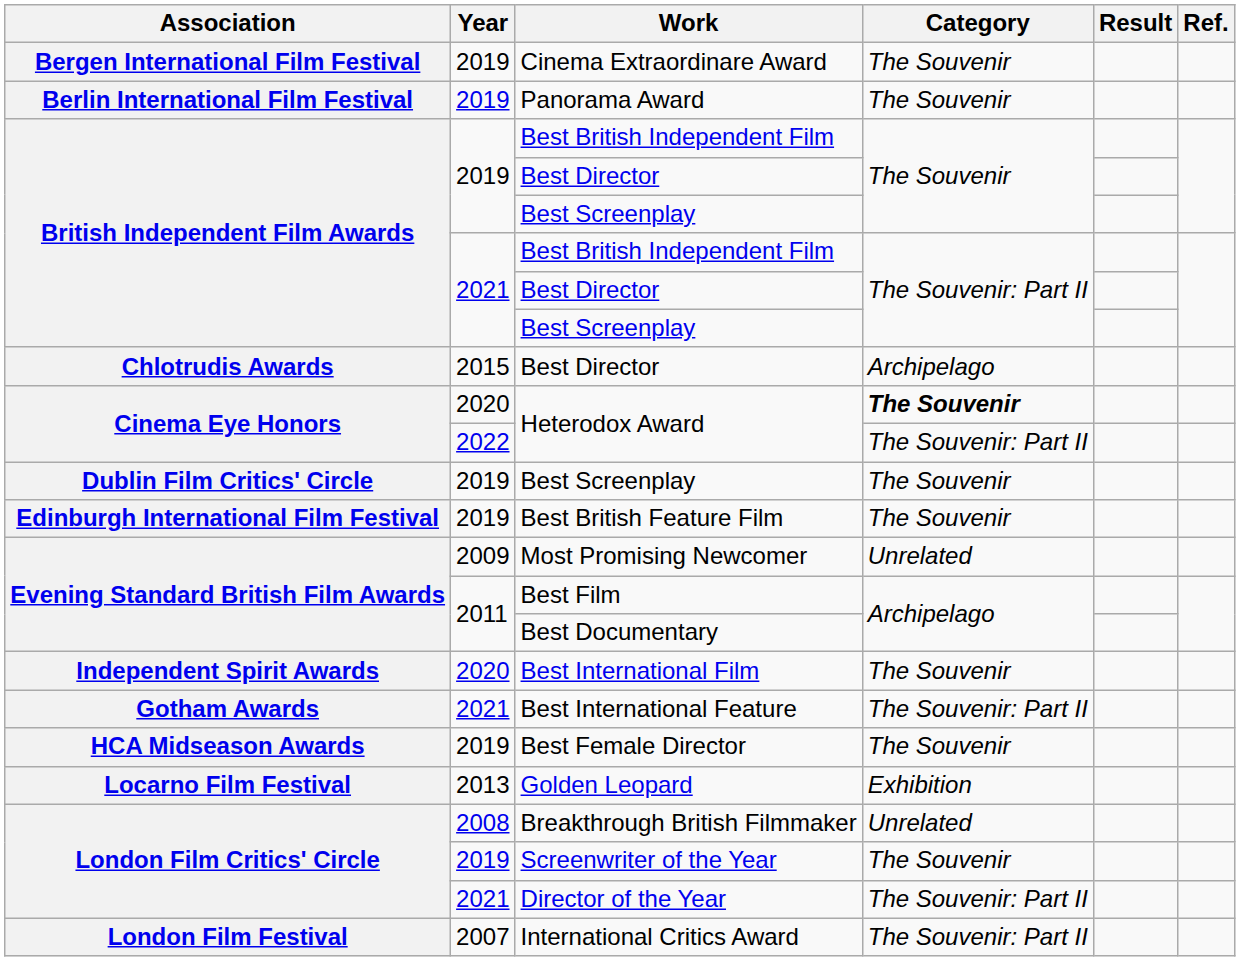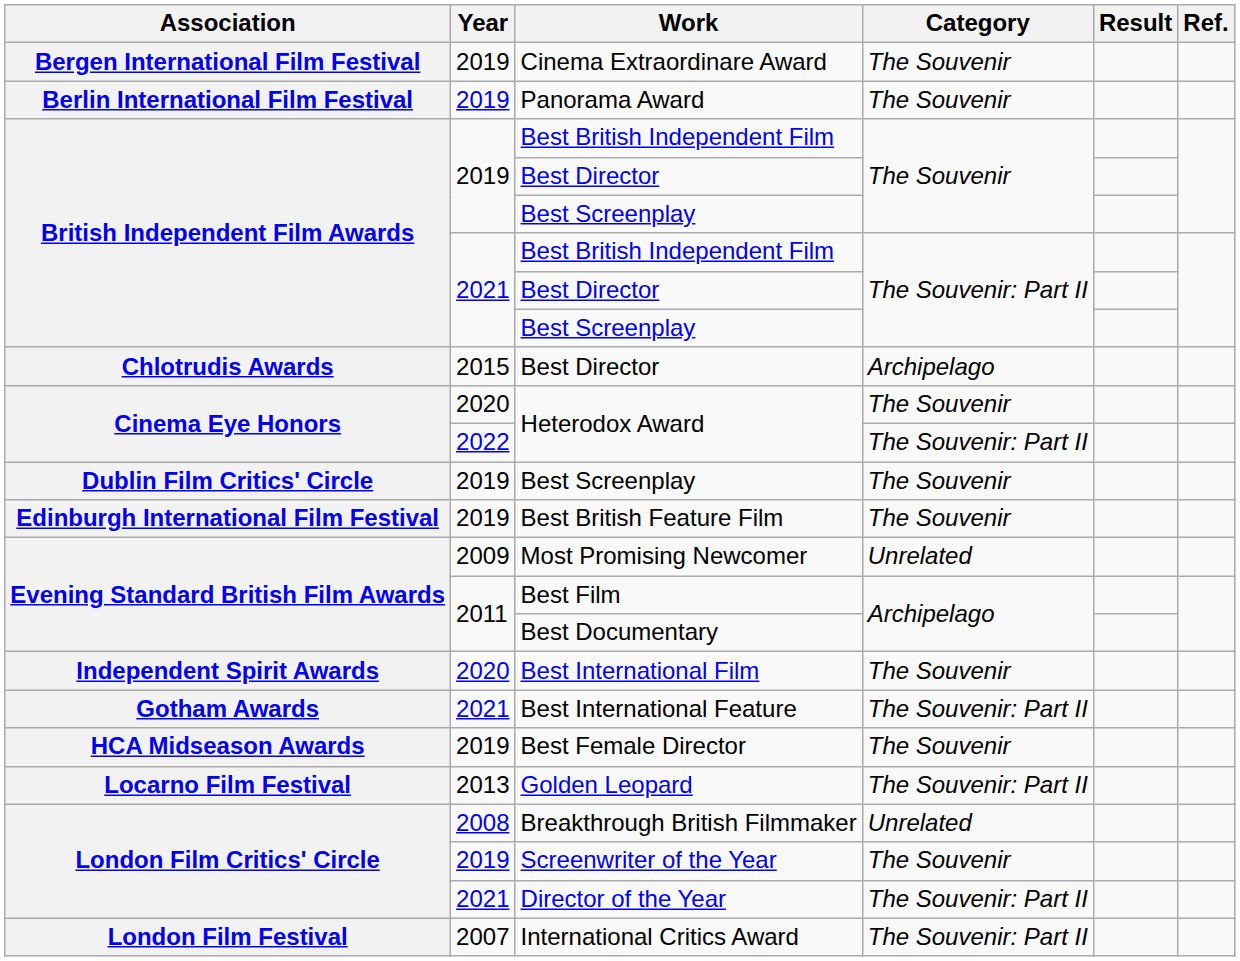 <table class="wikitable">
 <tr>
 <th>Association</th>
 <th>Year</th>
 <th>Work</th>
 <th>Category</th>
 <th>Result</th>
 <th>Ref.</th>
 </tr>
 <tr>
 <th scope="row" rowspan="1"><a href='#'>Bergen International Film Festival</a></th>
 <td rowspan="1">2019</td>
 <td>Cinema Extraordinare Award</td>
 <td rowspan="1"><em>The Souvenir</em></td>
 <td></td>
 <td rowspan="1"></td>
 </tr>
 <tr>
 <th scope="row" rowspan="1"><a href='#'>Berlin International Film Festival</a></th>
 <td rowspan="1"><a href='#'>2019</a></td>
 <td>Panorama Award</td>
 <td rowspan="1"><em>The Souvenir</em></td>
 <td></td>
 <td rowspan="1"></td>
 </tr>
 <tr>
 <th scope="row" rowspan="6"><a href='#'>British Independent Film Awards</a></th>
 <td rowspan="3">2019</td>
 <td><a href='#'>Best British Independent Film</a></td>
 <td rowspan="3"><em>The Souvenir</em></td>
 <td></td>
 <td rowspan="3"></td>
 </tr>
 <tr>
 <td><a href='#'>Best Director</a></td>
 <td></td>
 </tr>
 <tr>
 <td><a href='#'>Best Screenplay</a></td>
 <td></td>
 </tr>
 <tr>
 <td rowspan="3"><a href='#'>2021</a></td>
 <td><a href='#'>Best British Independent Film</a></td>
 <td rowspan="3"><em>The Souvenir: Part II</em></td>
 <td></td>
 <td rowspan="3"></td>
 </tr>
 <tr>
 <td><a href='#'>Best Director</a></td>
 <td></td>
 </tr>
 <tr>
 <td><a href='#'>Best Screenplay</a></td>
 <td></td>
 </tr>
 <tr>
 <th scope="row" rowspan="1"><a href='#'>Chlotrudis Awards</a></th>
 <td rowspan="1">2015</td>
 <td>Best Director</td>
 <td rowspan="1"><em>Archipelago</em></td>
 <td></td>
 <td rowspan="1"></td>
 </tr>
 <tr>
 <th scope="row" rowspan="2"><a href='#'>Cinema Eye Honors</a></th>
 <td rowspan="1">2020</td>
 <td rowspan="2">Heterodox Award</td>
-<td rowspan="1"><strong><em>The Souvenir</em></strong></td>
+<td rowspan="1"><em>The Souvenir</em></td>
 <td></td>
 <td rowspan="1"></td>
 </tr>
 <tr>
 <td rowspan="1"><a href='#'>2022</a></td>
 <td rowspan="1"><em>The Souvenir: Part II</em></td>
 <td></td>
 <td rowspan="1"></td>
 </tr>
 <tr>
 <th scope="row" rowspan="1"><a href='#'>Dublin Film Critics' Circle</a></th>
 <td rowspan="1">2019</td>
 <td>Best Screenplay</td>
 <td rowspan="1"><em>The Souvenir</em></td>
 <td></td>
 <td rowspan="1"></td>
 </tr>
 <tr>
 <th scope="row" rowspan="1"><a href='#'>Edinburgh International Film Festival</a></th>
 <td rowspan="1">2019</td>
 <td>Best British Feature Film</td>
 <td rowspan="1"><em>The Souvenir</em></td>
 <td></td>
 <td rowspan="1"></td>
 </tr>
 <tr>
 <th scope="row" rowspan="3"><a href='#'>Evening Standard British Film Awards</a></th>
 <td rowspan="1">2009</td>
 <td>Most Promising Newcomer</td>
 <td rowspan="1"><em>Unrelated</em></td>
 <td></td>
 <td rowspan="1"></td>
 </tr>
 <tr>
 <td rowspan="2">2011</td>
 <td>Best Film</td>
 <td rowspan="2"><em>Archipelago</em></td>
 <td></td>
 <td rowspan="2"></td>
 </tr>
 <tr>
 <td>Best Documentary</td>
 <td></td>
 </tr>
 <tr>
 <th scope="row" rowspan="1"><a href='#'>Independent Spirit Awards</a></th>
 <td rowspan="1"><a href='#'>2020</a></td>
 <td><a href='#'>Best International Film</a></td>
 <td rowspan="1"><em>The Souvenir</em></td>
 <td></td>
 <td rowspan="1"></td>
 </tr>
 <tr>
 <th scope="row" rowspan="1"><a href='#'>Gotham Awards</a></th>
 <td rowspan="1"><a href='#'>2021</a></td>
 <td>Best International Feature</td>
 <td rowspan="1"><em>The Souvenir: Part II</em></td>
 <td></td>
 <td rowspan="1"></td>
 </tr>
 <tr>
 <th scope="row" rowspan="1"><a href='#'>HCA Midseason Awards</a></th>
 <td rowspan="1">2019</td>
 <td>Best Female Director</td>
 <td rowspan="1"><em>The Souvenir</em></td>
 <td></td>
 <td rowspan="1"></td>
 </tr>
 <tr>
 <th scope="row" rowspan="1"><a href='#'>Locarno Film Festival</a></th>
 <td rowspan="1">2013</td>
 <td><a href='#'>Golden Leopard</a></td>
-<td rowspan="1"><em>Exhibition</em></td>
+<td rowspan="1"><em>The Souvenir: Part II</em></td>
 <td></td>
 <td rowspan="1"></td>
 </tr>
 <tr>
 <th scope="row" rowspan="3"><a href='#'>London Film Critics' Circle</a></th>
 <td rowspan="1"><a href='#'>2008</a></td>
 <td>Breakthrough British Filmmaker</td>
 <td rowspan="1"><em>Unrelated</em></td>
 <td></td>
 <td rowspan="1"></td>
 </tr>
 <tr>
 <td rowspan="1"><a href='#'>2019</a></td>
 <td><a href='#'>Screenwriter of the Year</a></td>
 <td rowspan="1"><em>The Souvenir</em></td>
 <td></td>
 <td rowspan="1"></td>
 </tr>
 <tr>
 <td rowspan="1"><a href='#'>2021</a></td>
 <td><a href='#'>Director of the Year</a></td>
 <td rowspan="1"><em>The Souvenir: Part II</em></td>
 <td></td>
 <td rowspan="1"></td>
 </tr>
 <tr>
 <th scope="row" rowspan="1"><a href='#'>London Film Festival</a></th>
 <td rowspan="1">2007</td>
 <td>International Critics Award</td>
 <td rowspan="1"><em>The Souvenir: Part II</em></td>
 <td></td>
 <td rowspan="1"></td>
 </tr>
 </table>
